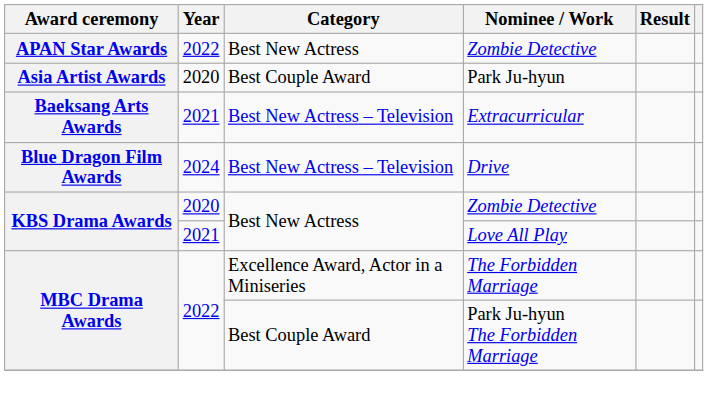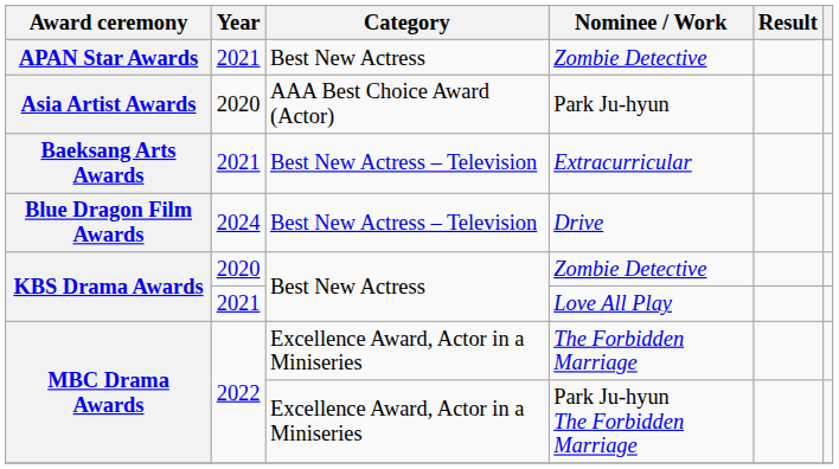 <table class="wikitable plainrowheaders sortable">
 <tr>
 <th scope="col">Award ceremony</th>
 <th scope="col">Year</th>
 <th scope="col">Category</th>
 <th scope="col">Nominee / Work</th>
 <th scope="col">Result</th>
 <th scope="col" class="unsortable"></th>
 </tr>
 <tr>
 <th scope="row"><a href='#'>APAN Star Awards</a></th>
-<td style="text-align:center"><a href='#'>2022</a></td>
+<td style="text-align:center"><a href='#'>2021</a></td>
 <td>Best New Actress</td>
 <td><em><a href='#'>Zombie Detective</a></em></td>
 <td></td>
 <td style="text-align:center"></td>
 </tr>
 <tr>
 <th scope="row"><a href='#'>Asia Artist Awards</a></th>
 <td style="text-align:center">2020</td>
-<td>Best Couple Award</td>
+<td>AAA Best Choice Award (Actor)</td>
 <td>Park Ju-hyun</td>
 <td></td>
 <td style="text-align:center"></td>
 </tr>
 <tr>
 <th scope="row"><a href='#'>Baeksang Arts Awards</a></th>
 <td style="text-align:center"><a href='#'>2021</a></td>
 <td><a href='#'>Best New Actress – Television</a></td>
 <td><em><a href='#'>Extracurricular</a></em></td>
 <td></td>
 <td style="text-align:center"></td>
 </tr>
 <tr>
 <th scope="row"><a href='#'>Blue Dragon Film Awards</a></th>
 <td style="text-align:center"><a href='#'>2024</a></td>
 <td><a href='#'>Best New Actress – Television</a></td>
 <td><em><a href='#'>Drive</a></em></td>
 <td></td>
 <td style="text-align:center"></td>
 </tr>
 <tr>
 <th scope="row"  rowspan="2"><a href='#'>KBS Drama Awards</a></th>
 <td style="text-align:center"><a href='#'>2020</a></td>
 <td rowspan="2">Best New Actress</td>
 <td><em><a href='#'>Zombie Detective</a></em></td>
 <td></td>
 <td style="text-align:center"></td>
 </tr>
 <tr>
 <td style="text-align:center"><a href='#'>2021</a></td>
 <td><em><a href='#'>Love All Play</a></em></td>
 <td></td>
 <td style="text-align:center"></td>
 </tr>
 <tr>
 <th scope="row"  rowspan="2"><a href='#'>MBC Drama Awards</a></th>
 <td rowspan="2" style="text-align:center"><a href='#'>2022</a></td>
 <td>Excellence Award, Actor in a Miniseries</td>
 <td><em><a href='#'>The Forbidden Marriage</a></em></td>
 <td></td>
 <td style="text-align:center"></td>
 </tr>
 <tr>
-<td>Best Couple Award</td>
+<td>Excellence Award, Actor in a Miniseries</td>
 <td>Park Ju-hyun <br><em><a href='#'>The Forbidden Marriage</a></em></td>
 <td></td>
 <td style="text-align:center"></td>
 </tr>
 <tr>
 </tr>
 </table>
